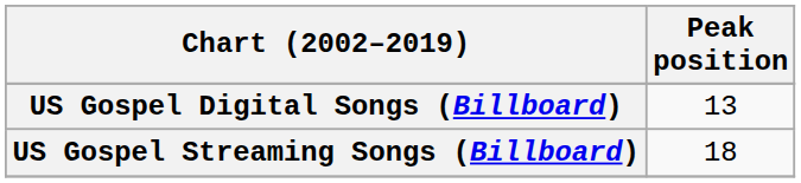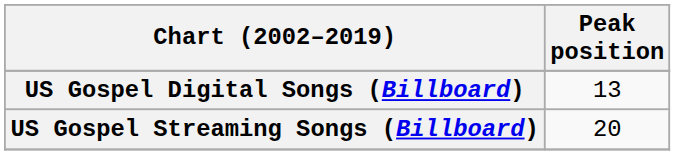 <table class="wikitable sortable plainrowheaders" style="text-align:center">
 <tr>
 <th>Chart (2002–2019)</th>
 <th>Peak<br>position</th>
 </tr>
 <tr>
 </tr>
 <tr>
 <th scope="row">US Gospel Digital Songs (<em><a href='#'>Billboard</a></em>)</th>
 <td>13</td>
 </tr>
 <tr>
 <th scope="row">US Gospel Streaming Songs (<em><a href='#'>Billboard</a></em>)</th>
-<td>18</td>
+<td>20</td>
 </tr>
 <tr>
 </tr>
 </table>
